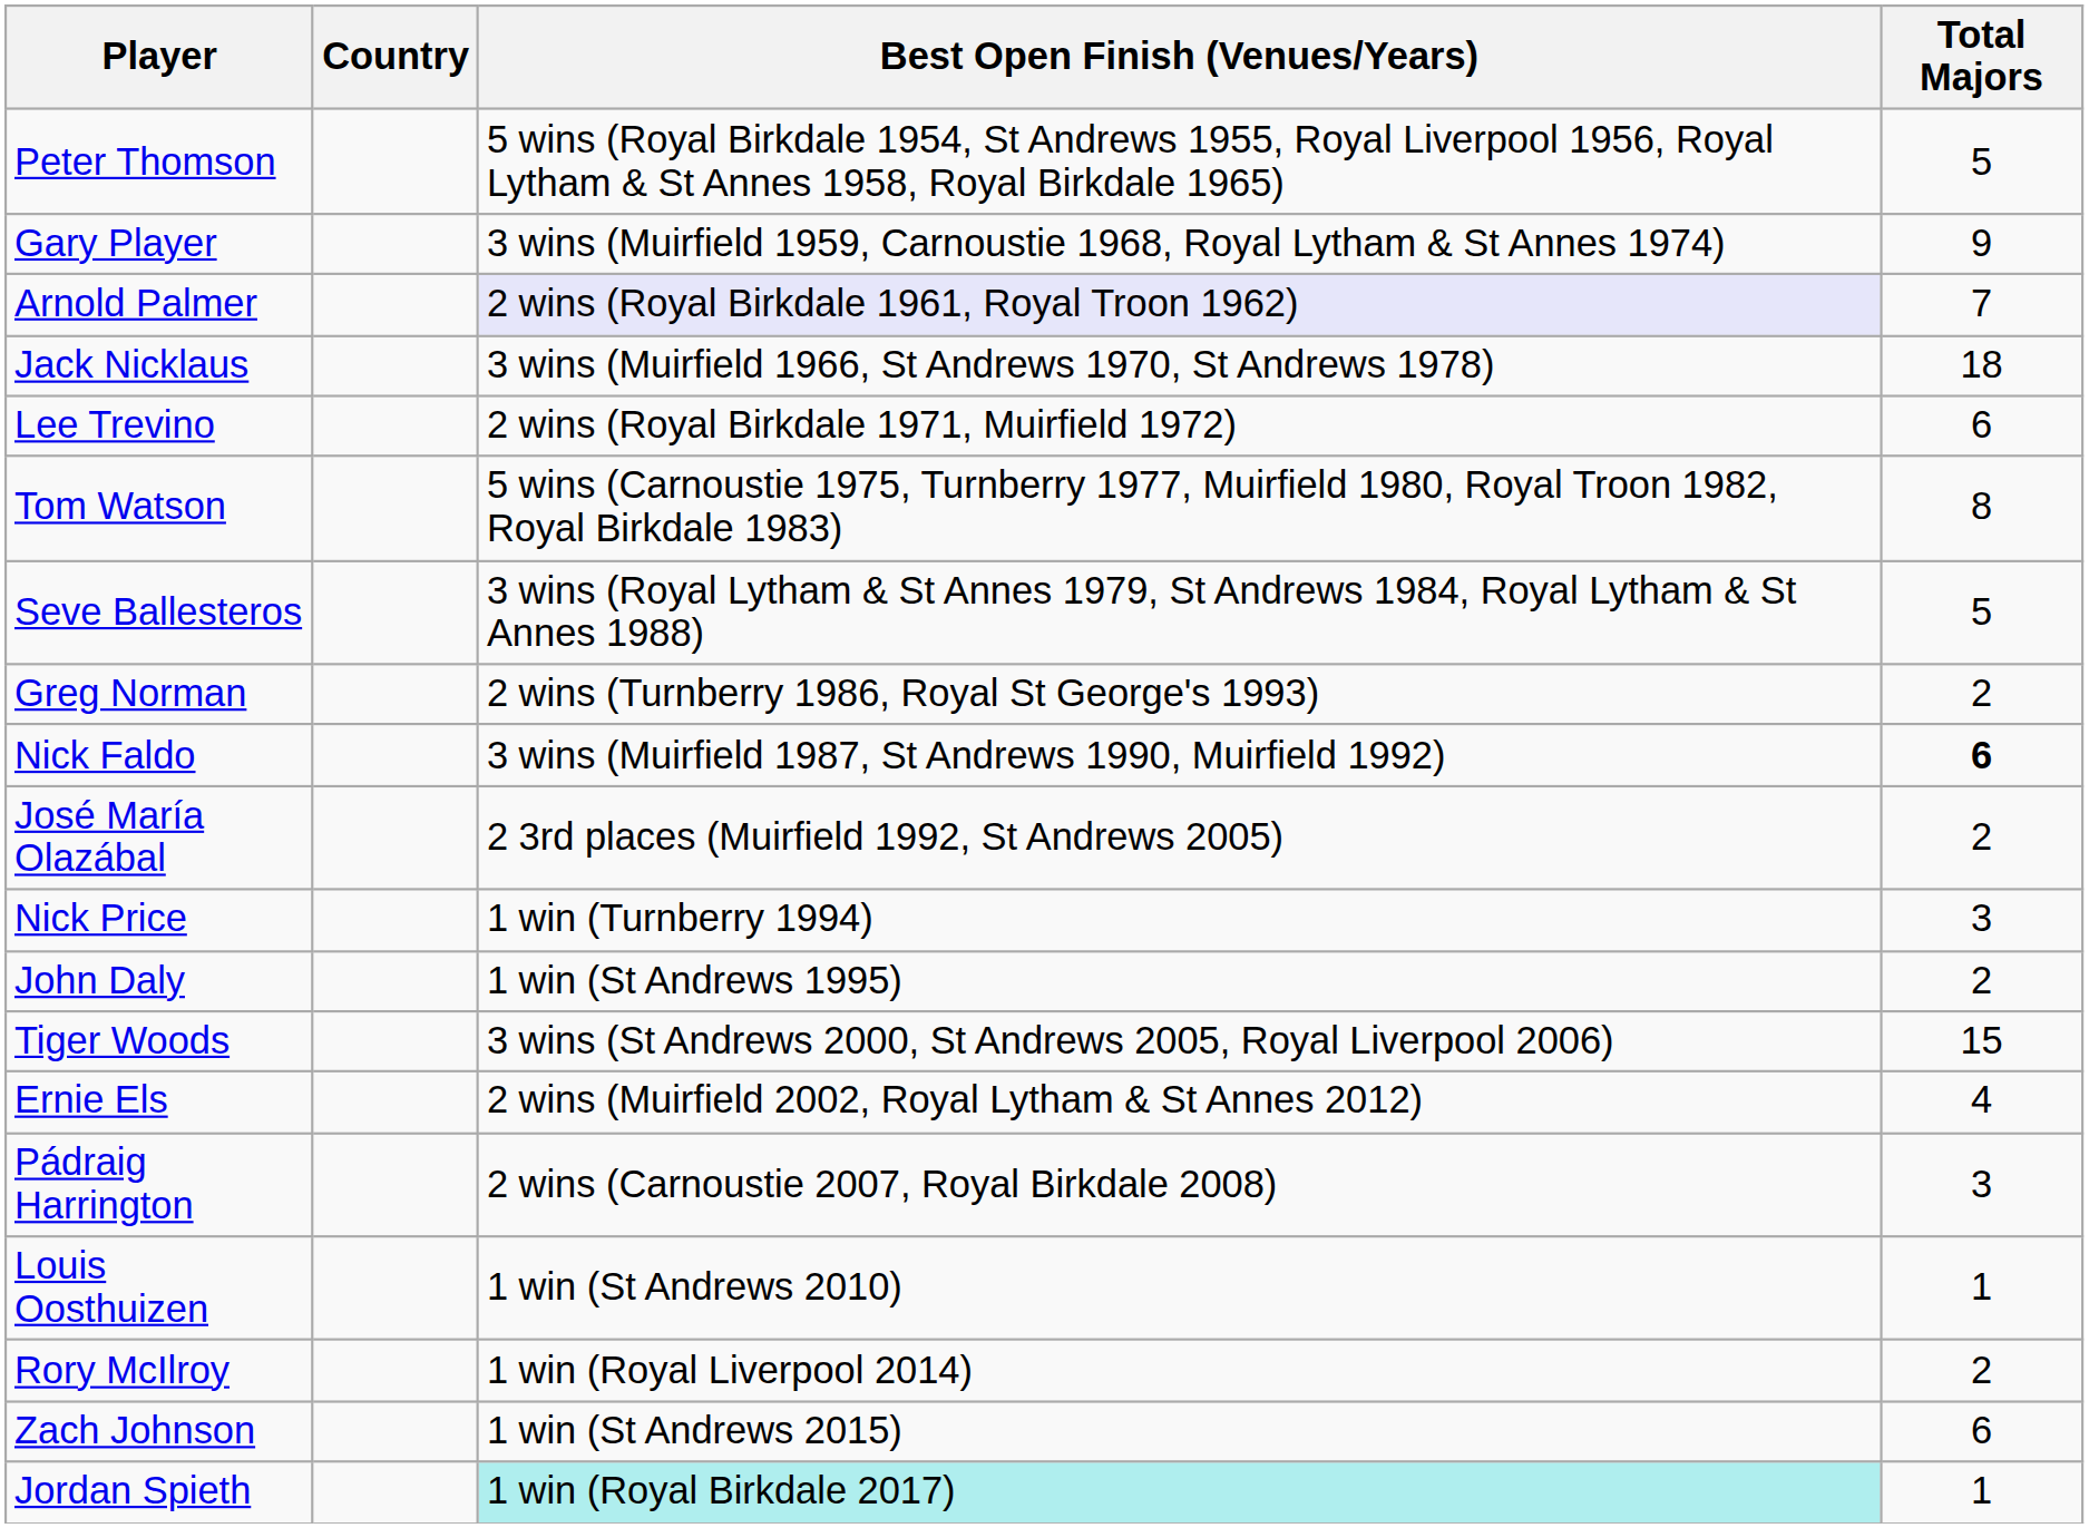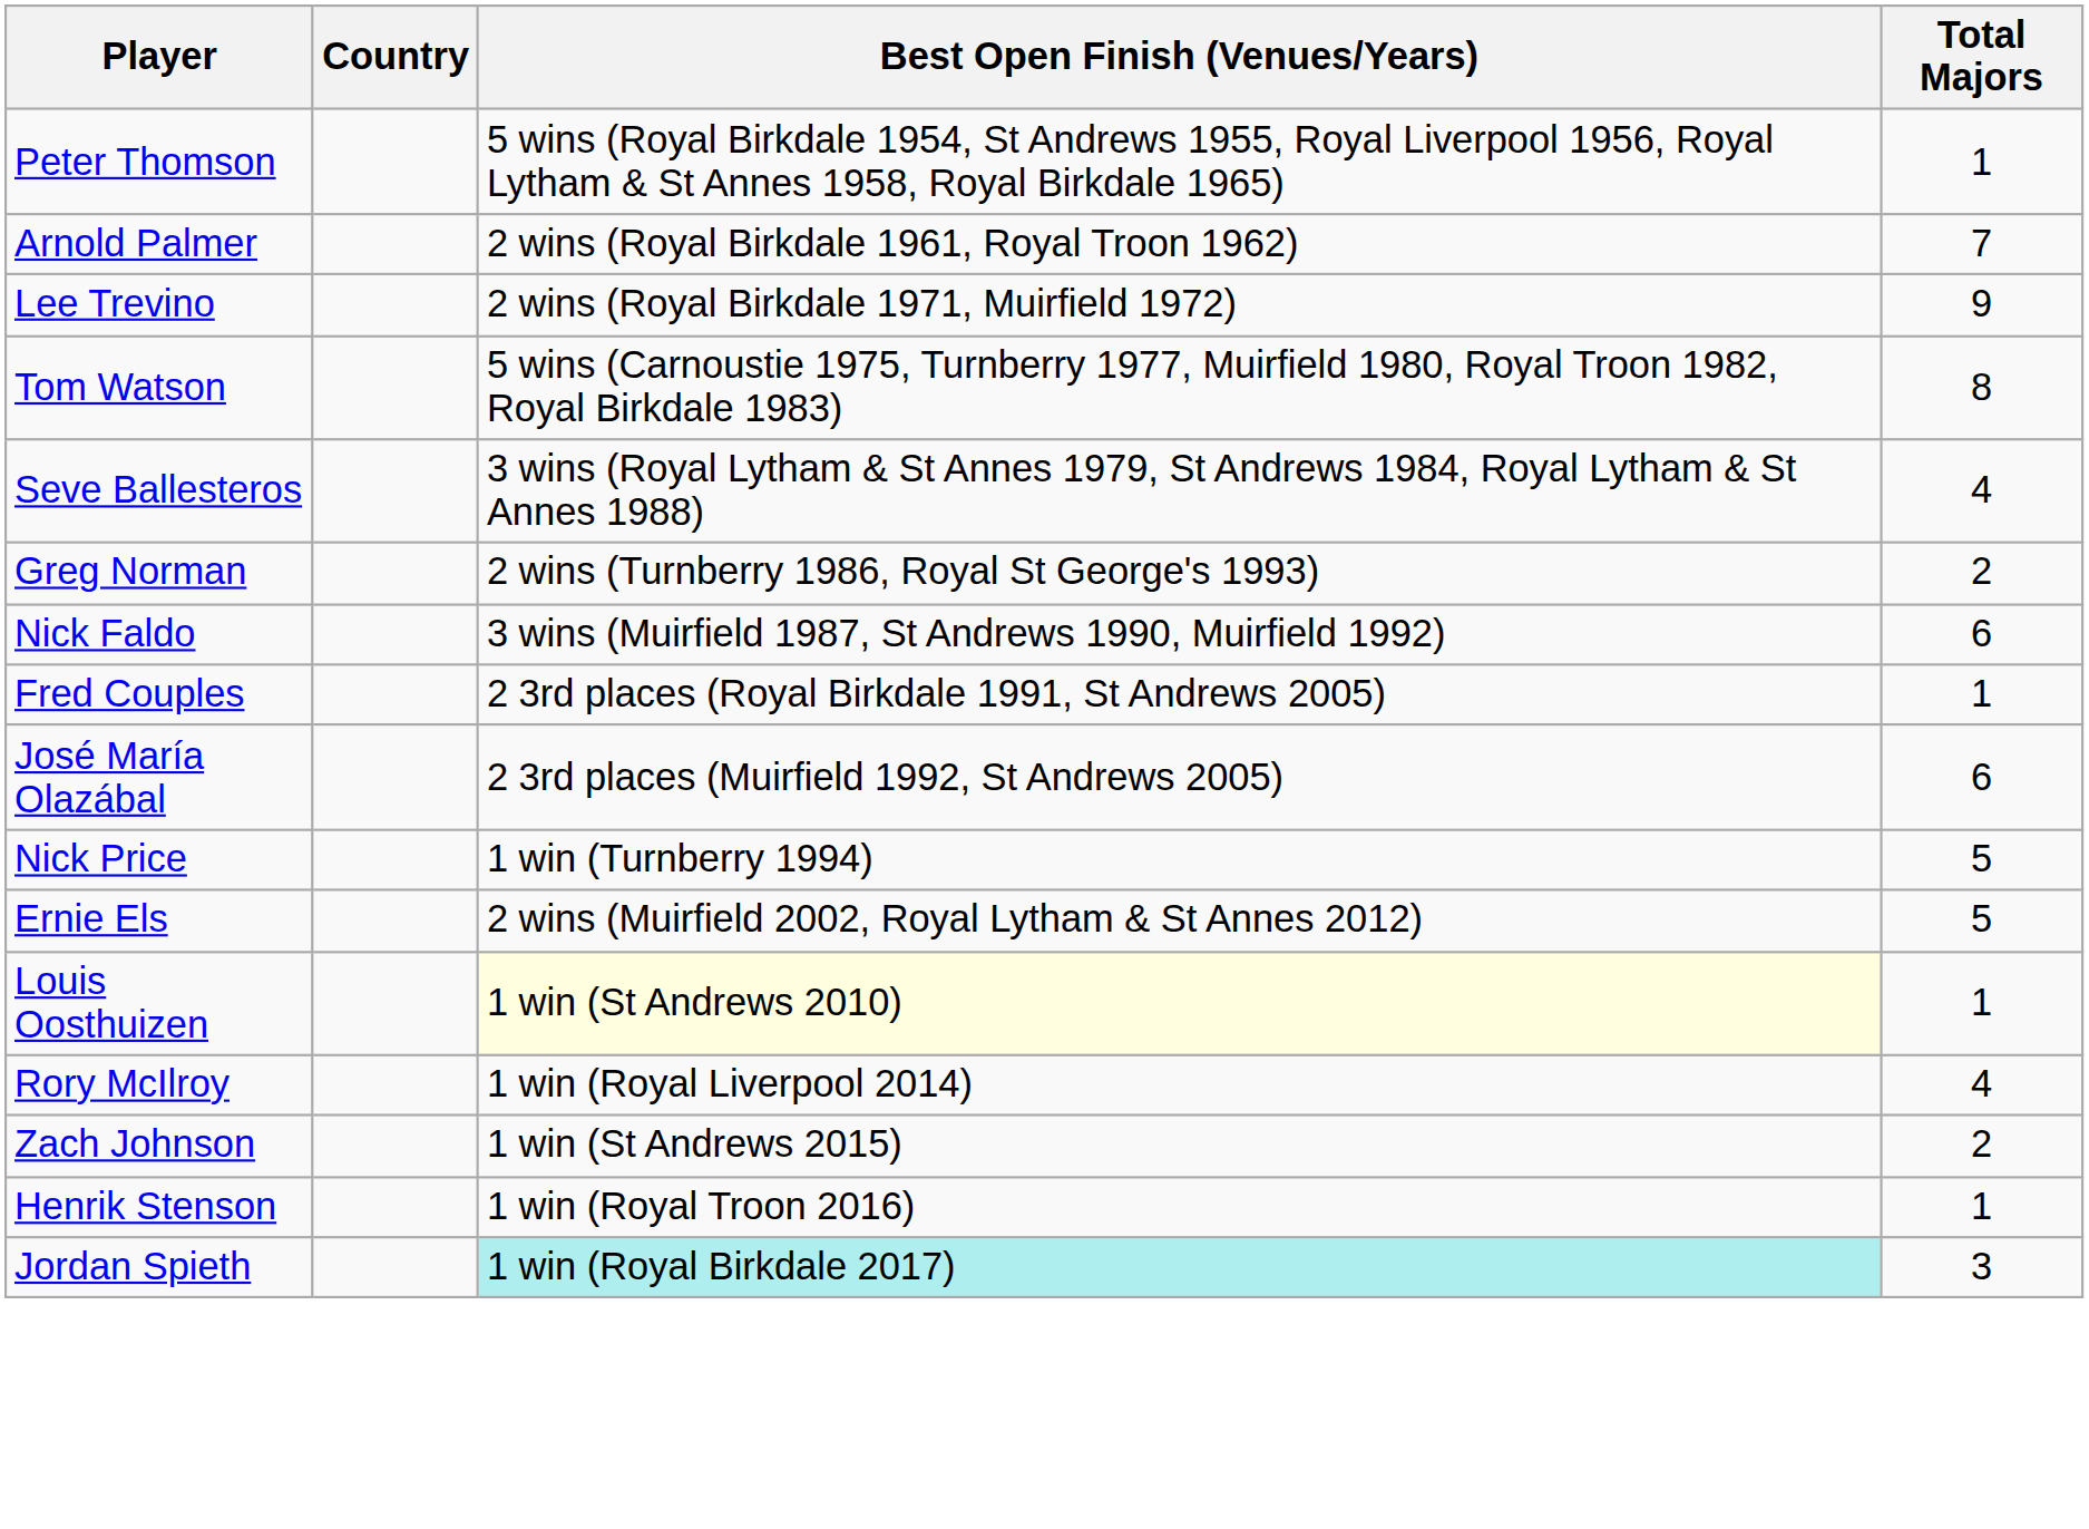 <table class="wikitable">
 <tr>
 <th>Player</th>
 <th>Country</th>
 <th>Best Open Finish (Venues/Years)</th>
 <th>Total Majors</th>
 </tr>
 <tr>
 <td><a href='#'>Peter Thomson</a></td>
 <td></td>
 <td>5 wins (Royal Birkdale 1954, St Andrews 1955, Royal Liverpool 1956, Royal Lytham & St Annes 1958, Royal Birkdale 1965)</td>
-<td align="center">5</td>
-</tr>
-<tr>
-<td><a href='#'>Gary Player</a></td>
-<td></td>
-<td>3 wins (Muirfield 1959, Carnoustie 1968, Royal Lytham & St Annes 1974)</td>
-<td align="center">9</td>
+<td align="center">1</td>
 </tr>
 <tr>
 <td><a href='#'>Arnold Palmer</a></td>
 <td></td>
-<td style="background: lavender;">2 wins (Royal Birkdale 1961, Royal Troon 1962)</td>
+<td>2 wins (Royal Birkdale 1961, Royal Troon 1962)</td>
 <td align="center">7</td>
-</tr>
-<tr>
-<td><a href='#'>Jack Nicklaus</a></td>
-<td></td>
-<td>3 wins (Muirfield 1966, St Andrews 1970, St Andrews 1978)</td>
-<td align="center">18</td>
 </tr>
 <tr>
 <td><a href='#'>Lee Trevino</a></td>
 <td></td>
 <td>2 wins (Royal Birkdale 1971, Muirfield 1972)</td>
-<td align="center">6</td>
+<td align="center">9</td>
 </tr>
 <tr>
 <td><a href='#'>Tom Watson</a></td>
 <td></td>
 <td>5 wins (Carnoustie 1975, Turnberry 1977, Muirfield 1980, Royal Troon 1982, Royal Birkdale 1983)</td>
 <td align="center">8</td>
 </tr>
 <tr>
 <td><a href='#'>Seve Ballesteros</a></td>
 <td></td>
 <td>3 wins (Royal Lytham & St Annes 1979, St Andrews 1984, Royal Lytham & St Annes 1988)</td>
-<td align="center">5</td>
+<td align="center">4</td>
 </tr>
 <tr>
 <td><a href='#'>Greg Norman</a></td>
 <td></td>
 <td>2 wins (Turnberry 1986, Royal St George's 1993)</td>
 <td align="center">2</td>
 </tr>
 <tr>
 <td><a href='#'>Nick Faldo</a></td>
 <td></td>
 <td>3 wins (Muirfield 1987, St Andrews 1990, Muirfield 1992)</td>
-<td align="center"><strong>6</strong></td>
+<td align="center">6</td>
+</tr>
+<tr>
+<td><a href='#'>Fred Couples</a></td>
+<td></td>
+<td>2 3rd places (Royal Birkdale 1991, St Andrews 2005)</td>
+<td align="center">1</td>
 </tr>
 <tr>
 <td><a href='#'>José María Olazábal</a></td>
 <td></td>
 <td>2 3rd places (Muirfield 1992, St Andrews 2005)</td>
-<td align="center">2</td>
+<td align="center">6</td>
 </tr>
 <tr>
 <td><a href='#'>Nick Price</a></td>
 <td></td>
 <td>1 win (Turnberry 1994)</td>
-<td align="center">3</td>
-</tr>
-<tr>
-<td><a href='#'>John Daly</a></td>
-<td></td>
-<td>1 win (St Andrews 1995)</td>
-<td align="center">2</td>
-</tr>
-<tr>
-<td><a href='#'>Tiger Woods</a></td>
-<td></td>
-<td>3 wins (St Andrews 2000, St Andrews 2005, Royal Liverpool 2006)</td>
-<td align="center">15</td>
+<td align="center">5</td>
 </tr>
 <tr>
 <td><a href='#'>Ernie Els</a></td>
 <td></td>
 <td>2 wins (Muirfield 2002, Royal Lytham & St Annes 2012)</td>
-<td align="center">4</td>
-</tr>
-<tr>
-<td><a href='#'>Pádraig Harrington</a></td>
-<td></td>
-<td>2 wins (Carnoustie 2007, Royal Birkdale 2008)</td>
-<td align="center">3</td>
+<td align="center">5</td>
 </tr>
 <tr>
 <td><a href='#'>Louis Oosthuizen</a></td>
 <td></td>
-<td>1 win (St Andrews 2010)</td>
+<td style="background: lightyellow;">1 win (St Andrews 2010)</td>
 <td align="center">1</td>
 </tr>
 <tr>
 <td><a href='#'>Rory McIlroy</a></td>
 <td></td>
 <td>1 win (Royal Liverpool 2014)</td>
-<td align="center">2</td>
+<td align="center">4</td>
 </tr>
 <tr>
 <td><a href='#'>Zach Johnson</a></td>
 <td></td>
 <td>1 win (St Andrews 2015)</td>
-<td align="center">6</td>
+<td align="center">2</td>
+</tr>
+<tr>
+<td><a href='#'>Henrik Stenson</a></td>
+<td></td>
+<td>1 win (Royal Troon 2016)</td>
+<td align="center">1</td>
 </tr>
 <tr>
 <td><a href='#'>Jordan Spieth</a></td>
 <td></td>
 <td style="background: paleturquoise;">1 win (Royal Birkdale 2017)</td>
-<td align="center">1</td>
+<td align="center">3</td>
 </tr>
 </table>
